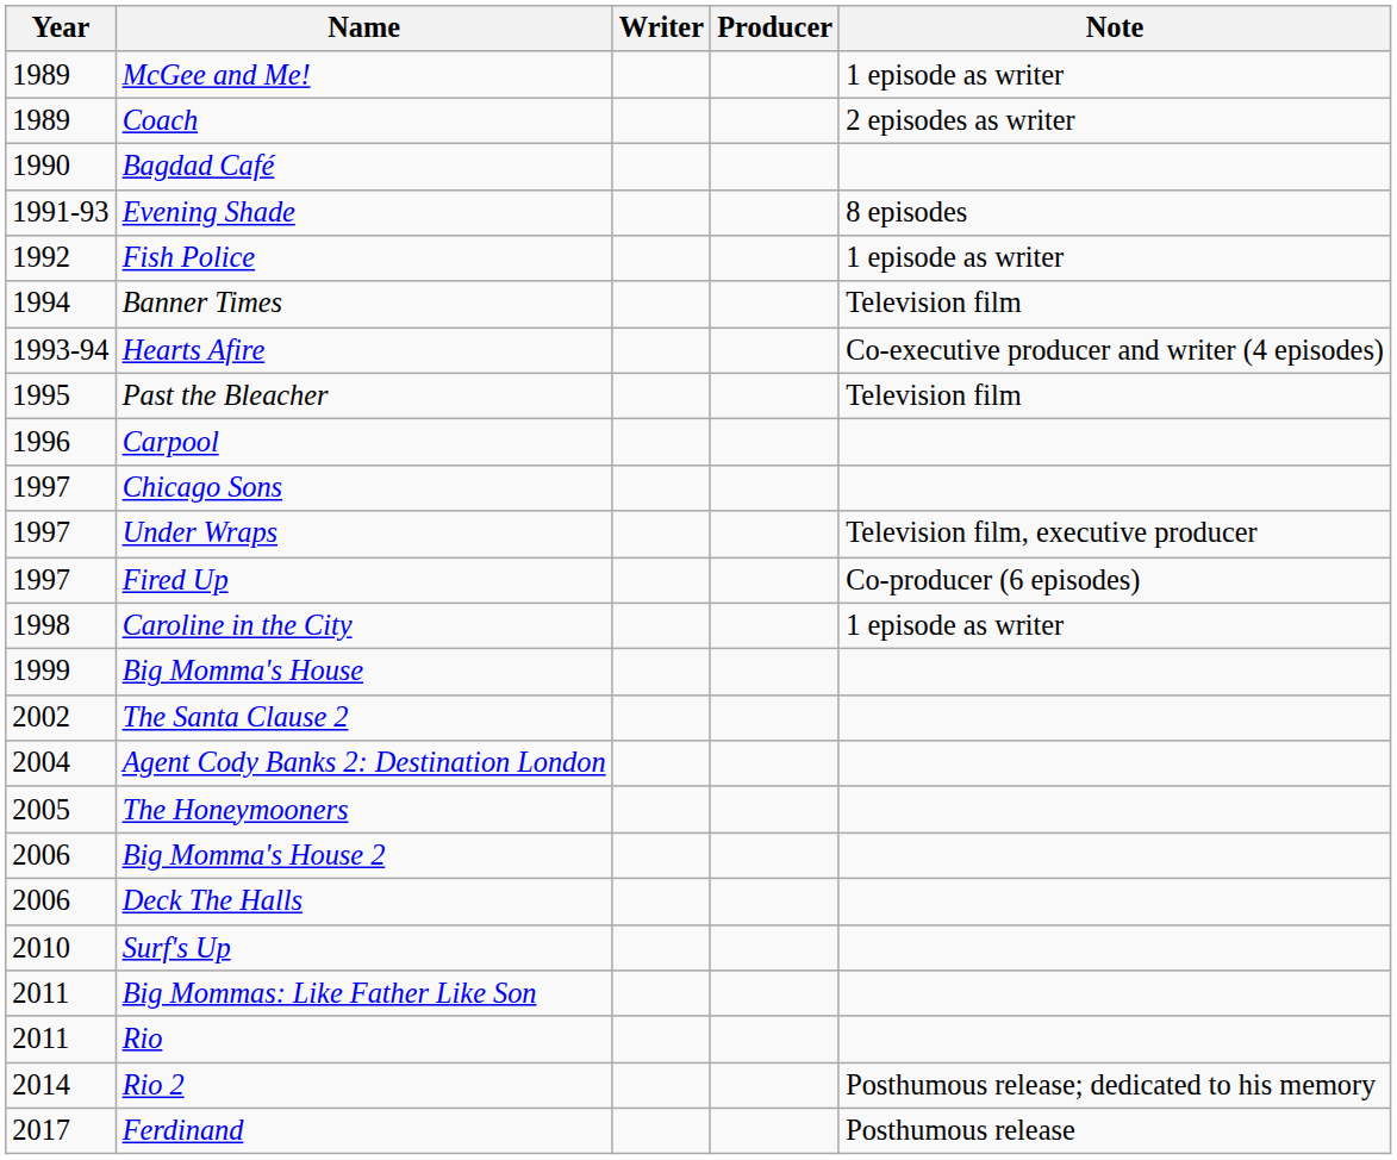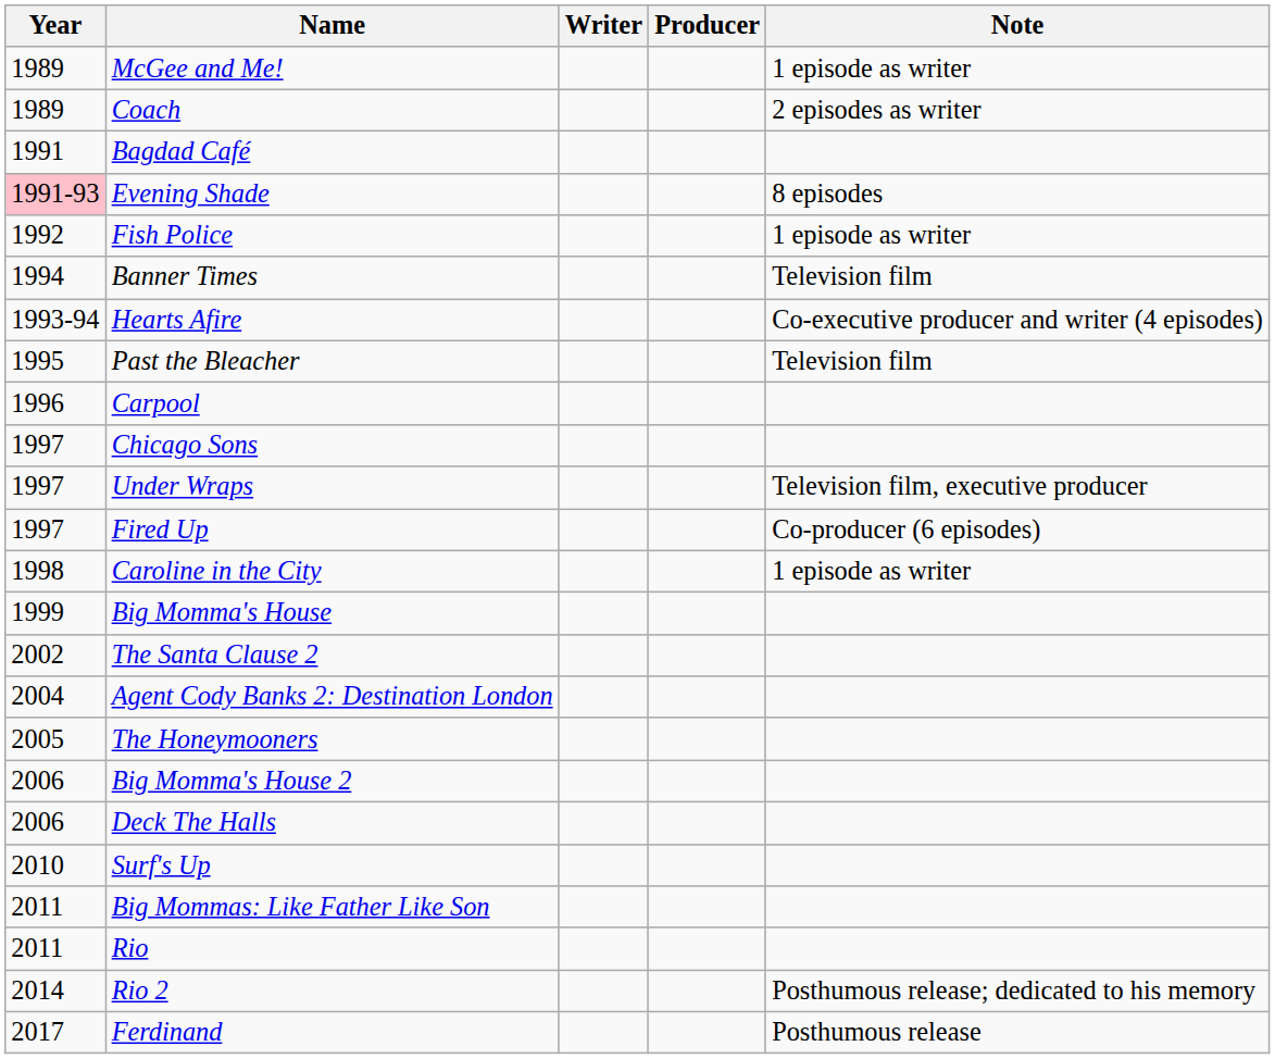 <table class="wikitable sortable">
 <tr>
 <th>Year</th>
 <th>Name</th>
 <th>Writer</th>
 <th>Producer</th>
 <th>Note</th>
 </tr>
 <tr>
 <td>1989</td>
 <td><em><a href='#'>McGee and Me!</a></em></td>
 <td></td>
 <td></td>
 <td>1 episode as writer</td>
 </tr>
 <tr>
 <td>1989</td>
 <td><em><a href='#'>Coach</a></em></td>
 <td></td>
 <td></td>
 <td>2 episodes as writer</td>
 </tr>
 <tr>
-<td>1990</td>
+<td>1991</td>
 <td><em><a href='#'>Bagdad Café</a></em></td>
 <td></td>
 <td></td>
 <td></td>
 </tr>
 <tr>
-<td>1991-93</td>
+<td style="background: pink;">1991-93</td>
 <td><em><a href='#'>Evening Shade</a></em></td>
 <td></td>
 <td></td>
 <td>8 episodes</td>
 </tr>
 <tr>
 <td>1992</td>
 <td><em><a href='#'>Fish Police</a></em></td>
 <td></td>
 <td></td>
 <td>1 episode as writer</td>
 </tr>
 <tr>
 <td>1994</td>
 <td><em>Banner Times</em></td>
 <td></td>
 <td></td>
 <td>Television film</td>
 </tr>
 <tr>
 <td>1993-94</td>
 <td><em><a href='#'>Hearts Afire</a></em></td>
 <td></td>
 <td></td>
 <td>Co-executive producer and writer (4 episodes)</td>
 </tr>
 <tr>
 <td>1995</td>
 <td><em>Past the Bleacher</em></td>
 <td></td>
 <td></td>
 <td>Television film</td>
 </tr>
 <tr>
 <td>1996</td>
 <td><em><a href='#'>Carpool</a></em></td>
 <td></td>
 <td></td>
 <td></td>
 </tr>
 <tr>
 <td>1997</td>
 <td><em><a href='#'>Chicago Sons</a></em></td>
 <td></td>
 <td></td>
 <td></td>
 </tr>
 <tr>
 <td>1997</td>
 <td><em><a href='#'>Under Wraps</a></em></td>
 <td></td>
 <td></td>
 <td>Television film, executive producer</td>
 </tr>
 <tr>
 <td>1997</td>
 <td><em><a href='#'>Fired Up</a></em></td>
 <td></td>
 <td></td>
 <td>Co-producer (6 episodes)</td>
 </tr>
 <tr>
 <td>1998</td>
 <td><em><a href='#'>Caroline in the City</a></em></td>
 <td></td>
 <td></td>
 <td>1 episode as writer</td>
 </tr>
 <tr>
 <td>1999</td>
 <td><em><a href='#'>Big Momma's House</a></em></td>
 <td></td>
 <td></td>
 <td></td>
 </tr>
 <tr>
 <td>2002</td>
 <td><em><a href='#'>The Santa Clause 2</a></em></td>
 <td></td>
 <td></td>
 <td></td>
 </tr>
 <tr>
 <td>2004</td>
 <td><em><a href='#'>Agent Cody Banks 2: Destination London</a></em></td>
 <td></td>
 <td></td>
 <td></td>
 </tr>
 <tr>
 <td>2005</td>
 <td><em><a href='#'>The Honeymooners</a></em></td>
 <td></td>
 <td></td>
 </tr>
 <tr>
 <td>2006</td>
 <td><em><a href='#'>Big Momma's House 2</a></em></td>
 <td></td>
 <td></td>
 <td></td>
 </tr>
 <tr>
 <td>2006</td>
 <td><em><a href='#'>Deck The Halls</a></em></td>
 <td></td>
 <td></td>
 <td></td>
 </tr>
 <tr>
 <td>2010</td>
 <td><em><a href='#'>Surf's Up</a></em></td>
 <td></td>
 <td></td>
 <td></td>
 </tr>
 <tr>
 <td>2011</td>
 <td><em><a href='#'>Big Mommas: Like Father Like Son</a></em></td>
 <td></td>
 <td></td>
 <td></td>
 </tr>
 <tr>
 <td>2011</td>
 <td><em><a href='#'>Rio</a></em></td>
 <td></td>
 <td></td>
 <td></td>
 </tr>
 <tr>
 <td>2014</td>
 <td><em><a href='#'>Rio 2</a></em></td>
 <td></td>
 <td></td>
 <td>Posthumous release; dedicated to his memory</td>
 </tr>
 <tr>
 <td>2017</td>
 <td><em><a href='#'>Ferdinand</a></em></td>
 <td></td>
 <td></td>
 <td>Posthumous release</td>
 </tr>
 </table>
